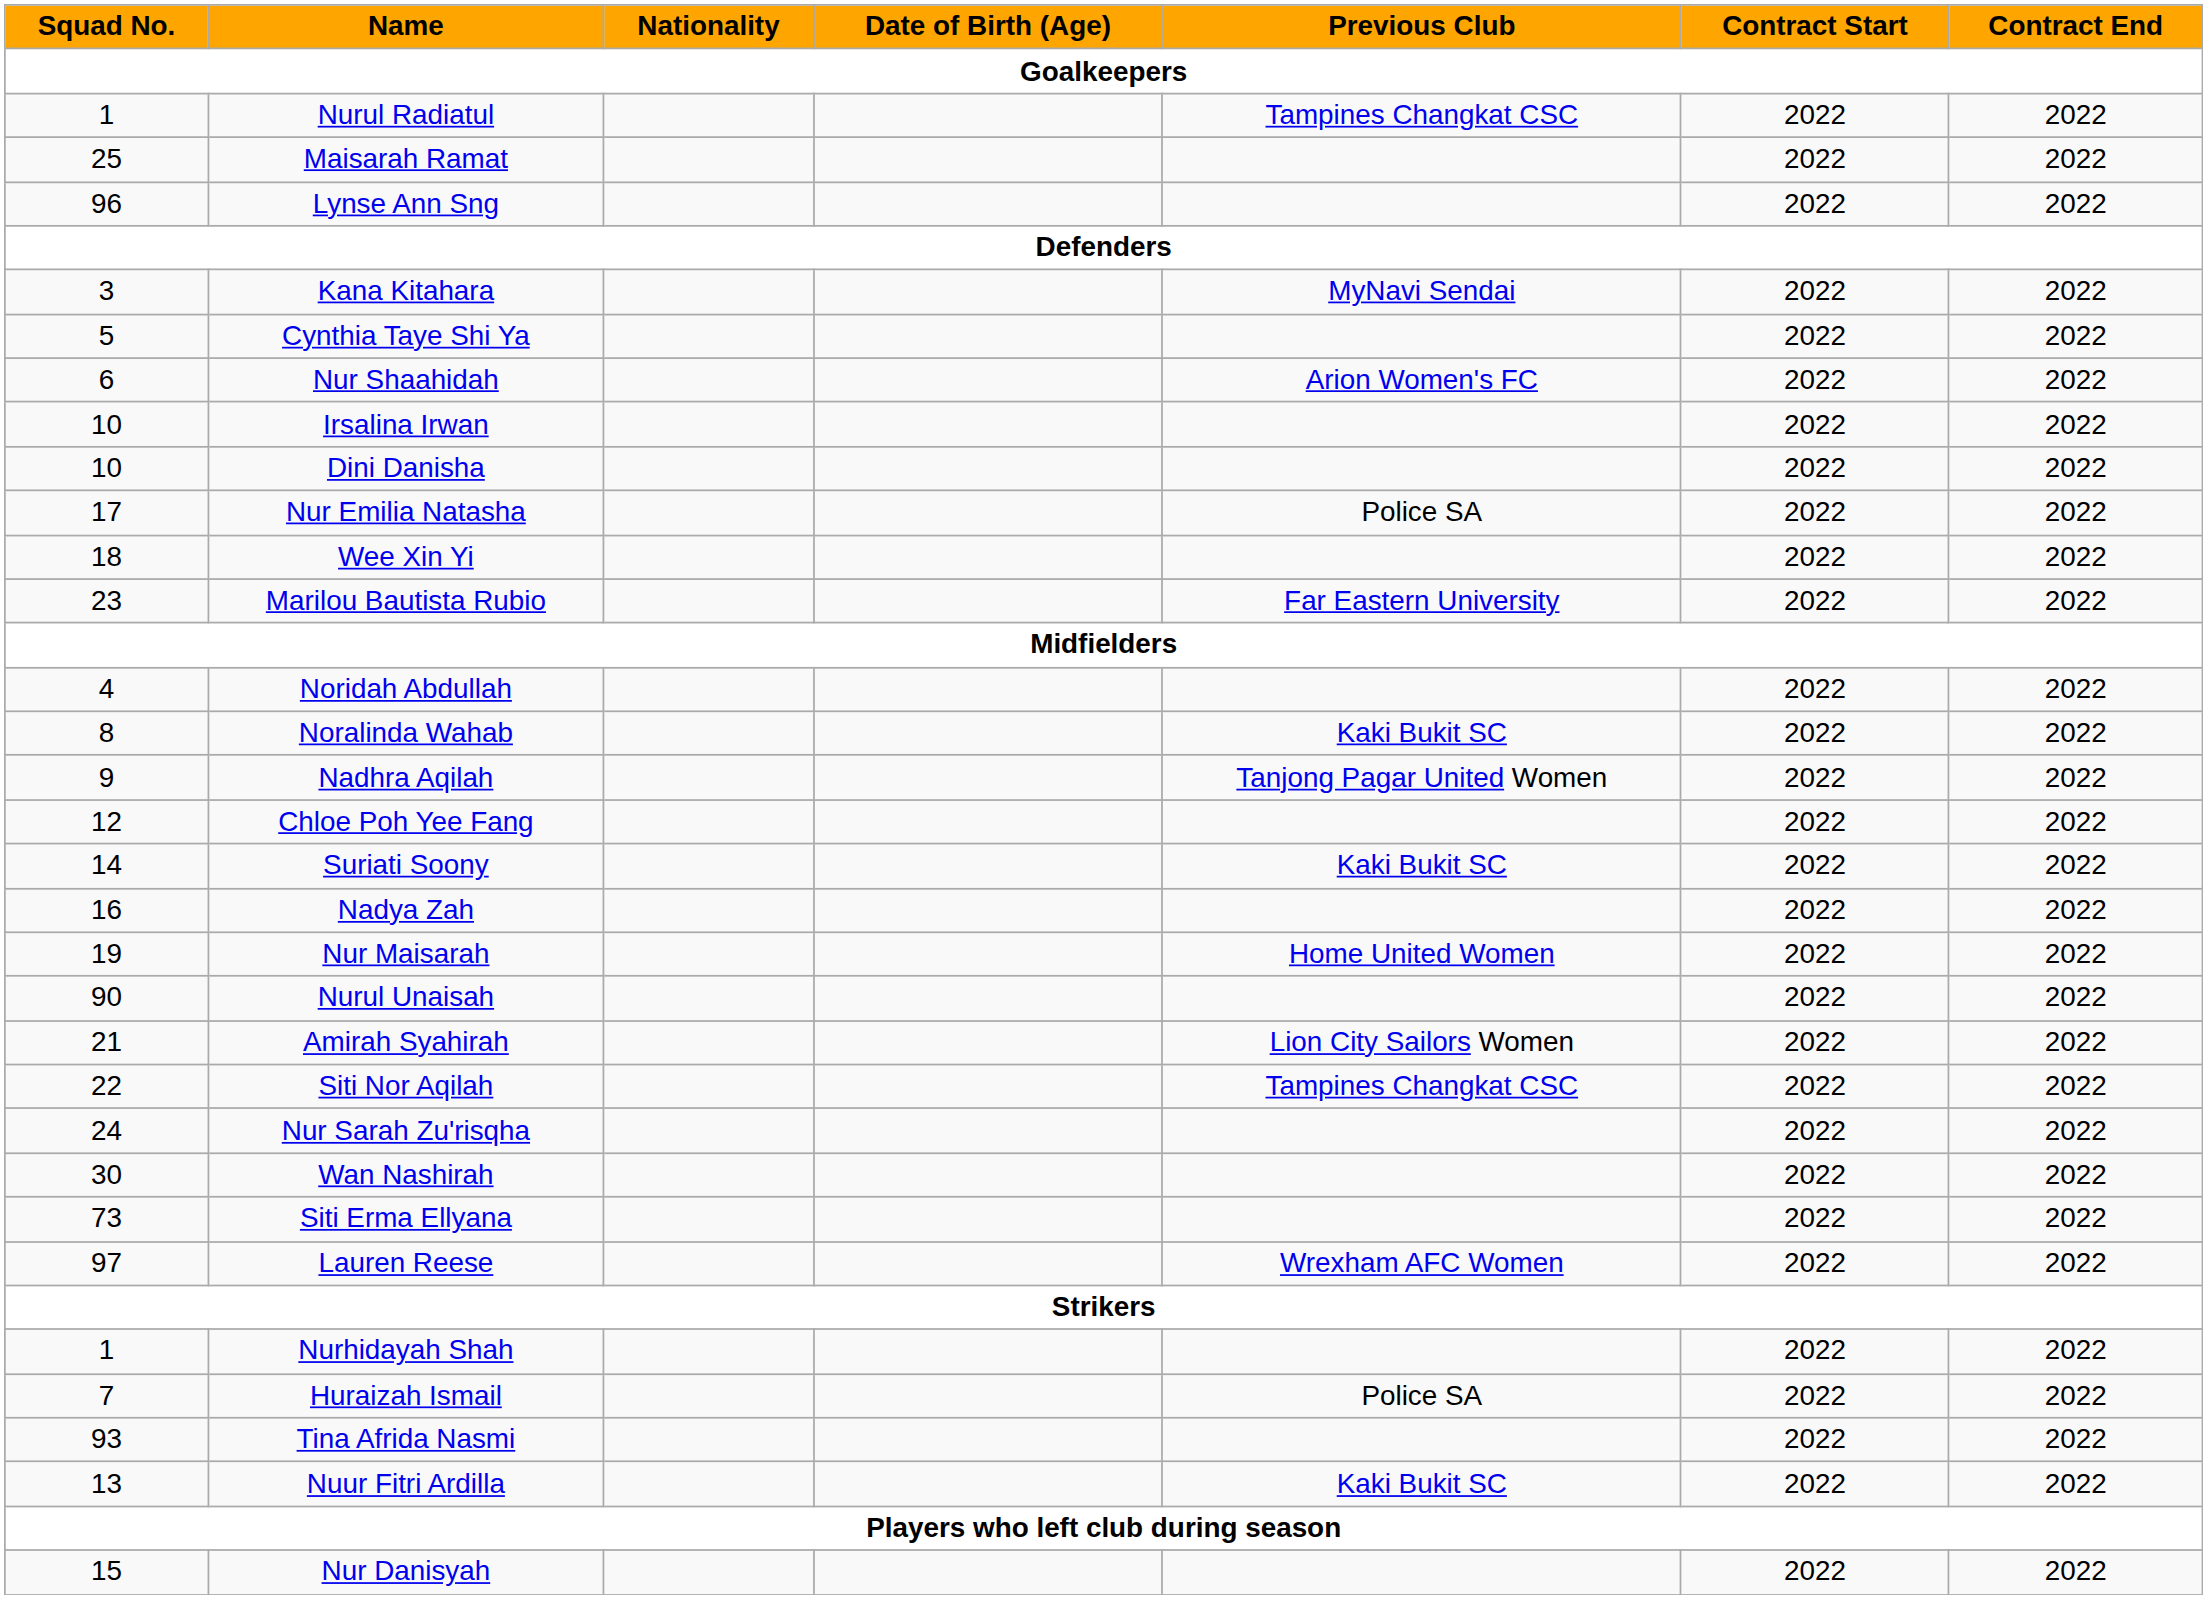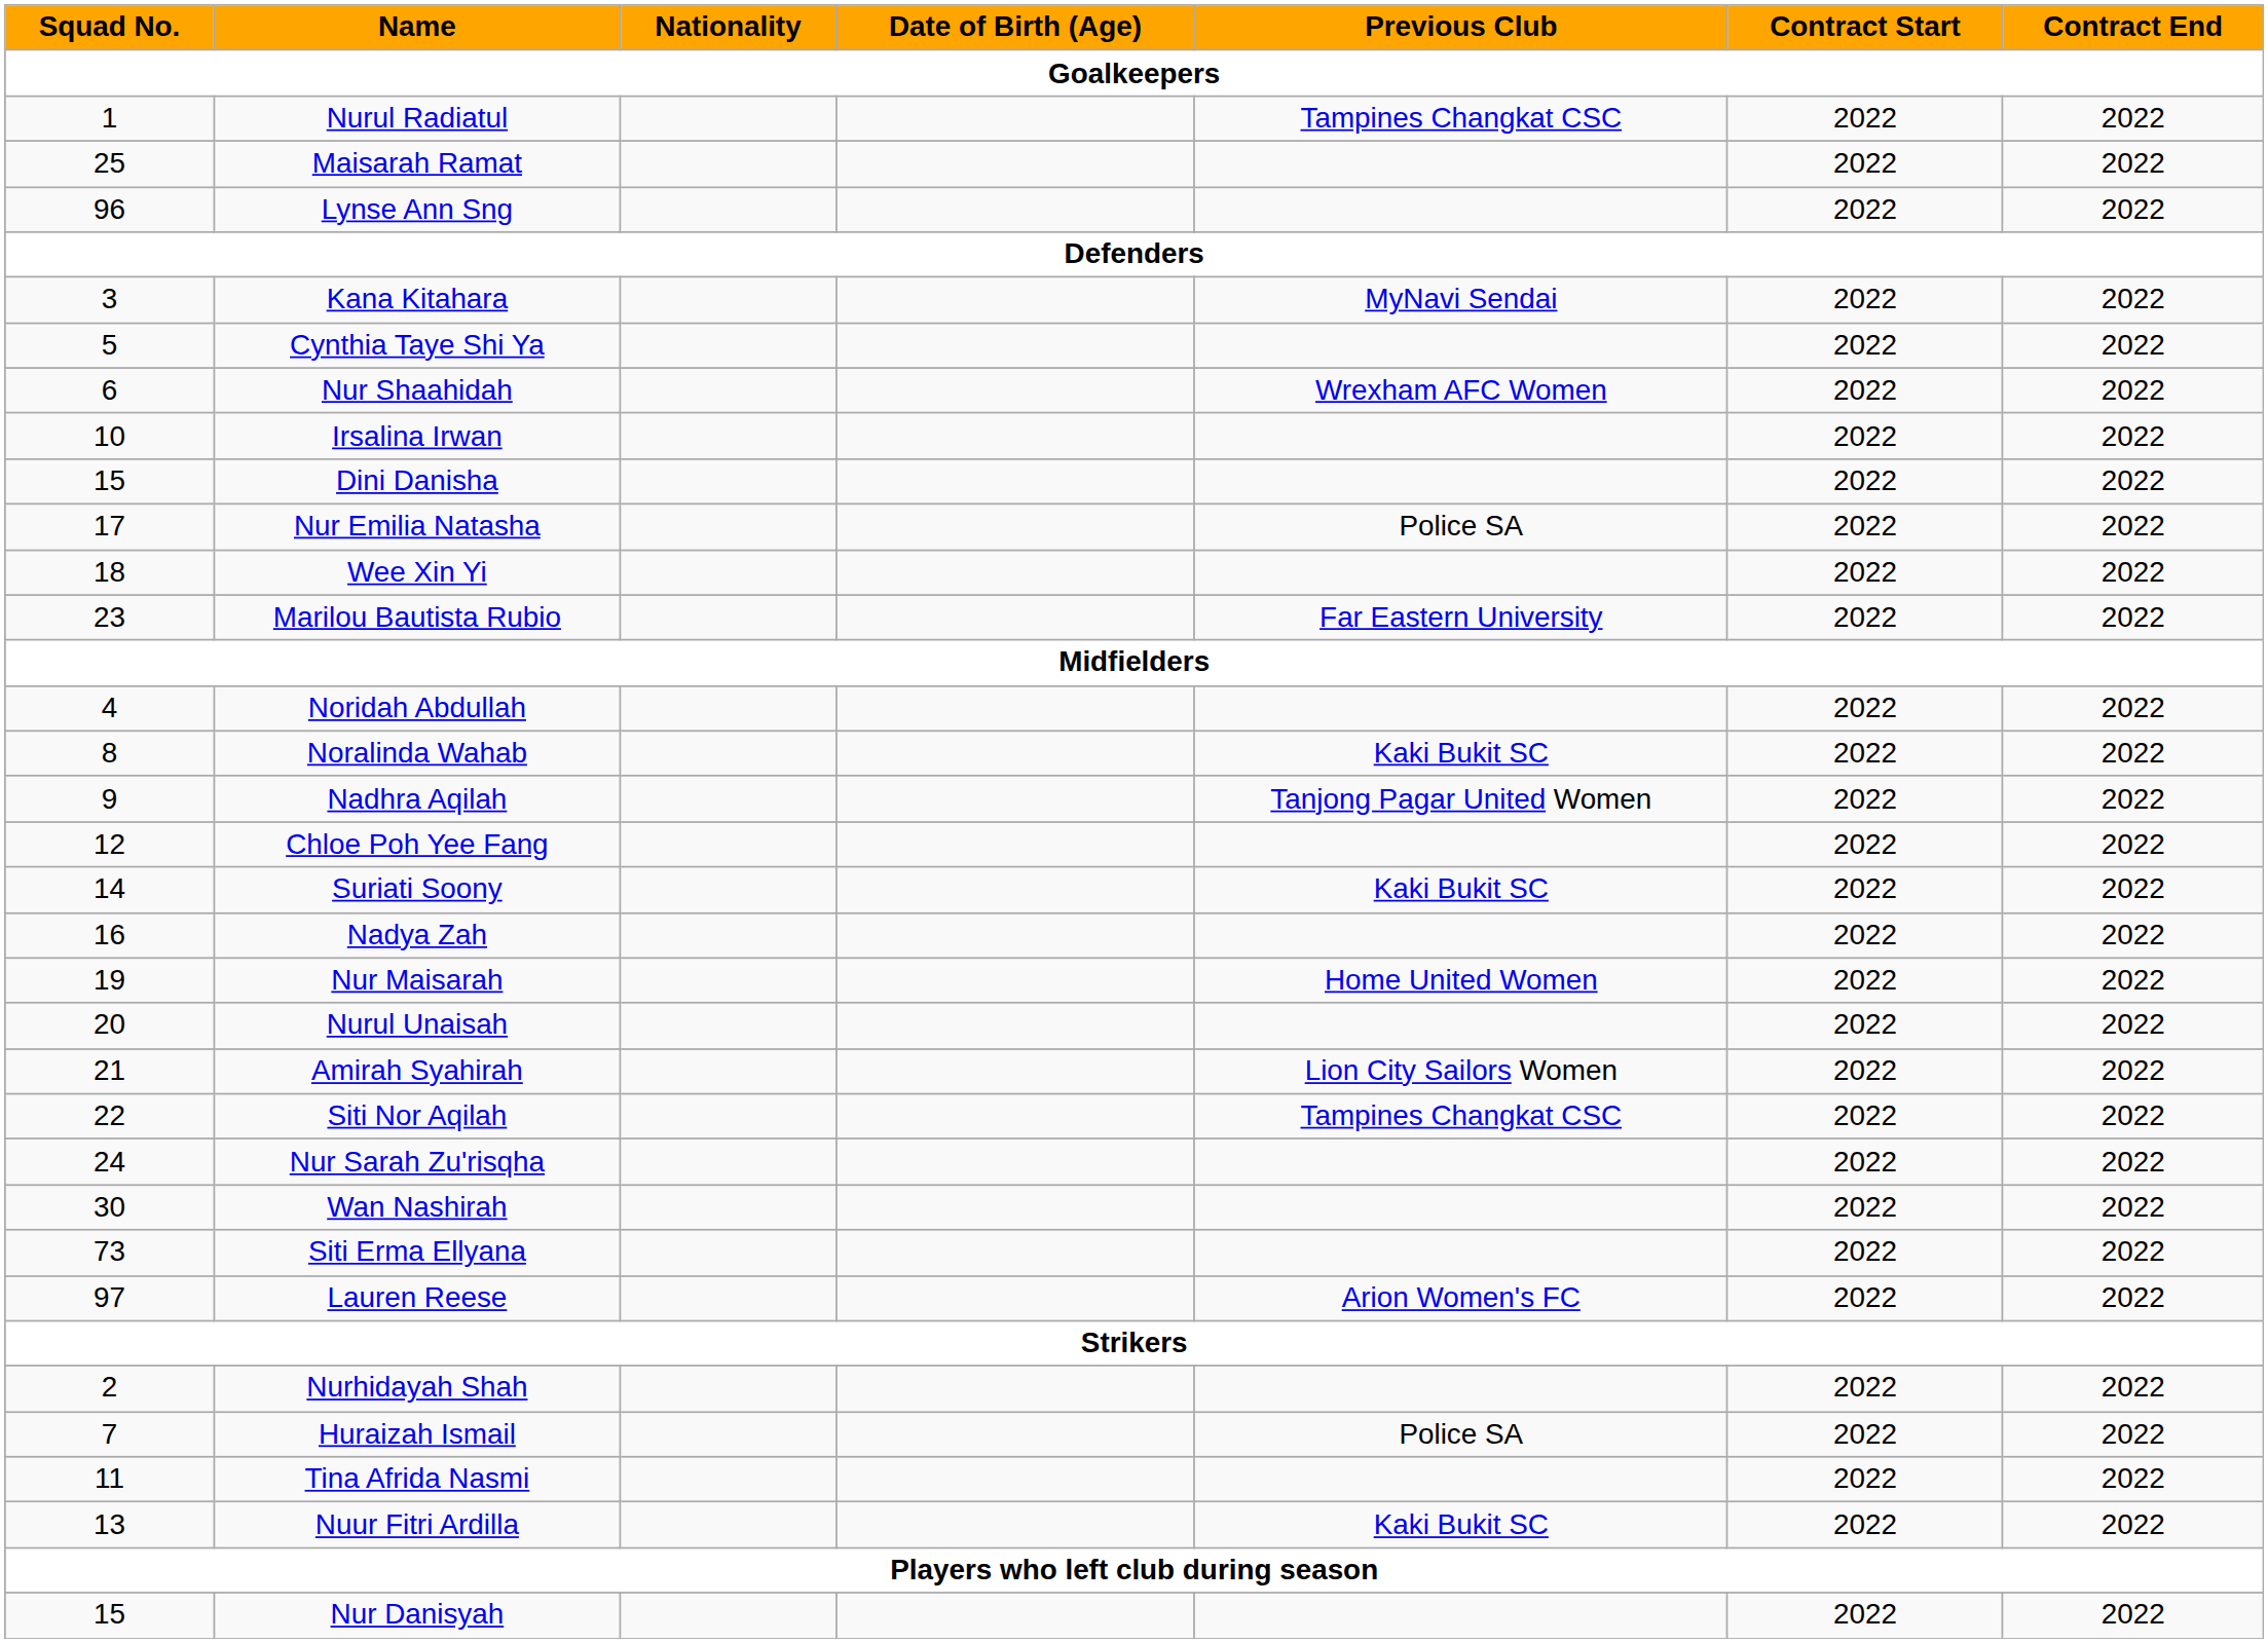 <table class="wikitable" style="text-align:center; font-size:100%; width:100%;">
 <tr>
 <th style="background:#FFA500; color:black; text-align:center;">Squad No.</th>
 <th style="background:#FFA500; color:black; text-align:center;">Name</th>
 <th style="background:#FFA500; color:black; text-align:center;">Nationality</th>
 <th style="background:#FFA500; color:black; text-align:center;">Date of Birth (Age)</th>
 <th style="background:#FFA500; color:black; text-align:center;">Previous Club</th>
 <th style="background:#FFA500; color:black; text-align:center;">Contract Start</th>
 <th style="background:#FFA500; color:black; text-align:center;">Contract End</th>
 </tr>
 <tr>
 <th colspan="8" style="background:white; text-align:center">Goalkeepers</th>
 </tr>
 <tr>
 <td>1</td>
 <td><a href='#'>Nurul Radiatul</a></td>
 <td></td>
 <td></td>
 <td> <a href='#'>Tampines Changkat CSC</a></td>
 <td>2022</td>
 <td>2022</td>
 </tr>
 <tr>
 <td>25</td>
 <td><a href='#'>Maisarah Ramat</a></td>
 <td></td>
 <td></td>
 <td></td>
 <td>2022</td>
 <td>2022</td>
 </tr>
 <tr>
 <td>96</td>
 <td><a href='#'>Lynse Ann Sng</a></td>
 <td></td>
 <td></td>
 <td></td>
 <td>2022</td>
 <td>2022</td>
 </tr>
 <tr>
 <th colspan="8" style="background:white; text-align:center">Defenders</th>
 </tr>
 <tr>
 <td>3</td>
 <td><a href='#'>Kana Kitahara</a></td>
 <td></td>
 <td></td>
 <td> <a href='#'>MyNavi Sendai</a></td>
 <td>2022</td>
 <td>2022</td>
 </tr>
 <tr>
 <td>5</td>
 <td><a href='#'>Cynthia Taye Shi Ya</a></td>
 <td></td>
 <td></td>
 <td></td>
 <td>2022</td>
 <td>2022</td>
 </tr>
 <tr>
 <td>6</td>
 <td><a href='#'>Nur Shaahidah</a></td>
 <td></td>
 <td></td>
-<td> <a href='#'>Arion Women's FC</a></td>
+<td> <a href='#'>Wrexham AFC Women</a></td>
 <td>2022</td>
 <td>2022</td>
 </tr>
 <tr>
 <td>10</td>
 <td><a href='#'>Irsalina Irwan</a></td>
 <td></td>
 <td></td>
 <td></td>
 <td>2022</td>
 <td>2022</td>
 </tr>
 <tr>
-<td>10</td>
+<td>15</td>
 <td><a href='#'>Dini Danisha</a></td>
 <td></td>
 <td></td>
 <td></td>
 <td>2022</td>
 <td>2022</td>
 </tr>
 <tr>
 <td>17</td>
 <td><a href='#'>Nur Emilia Natasha</a></td>
 <td></td>
 <td></td>
 <td> Police SA</td>
 <td>2022</td>
 <td>2022</td>
 </tr>
 <tr>
 <td>18</td>
 <td><a href='#'>Wee Xin Yi</a></td>
 <td></td>
 <td></td>
 <td></td>
 <td>2022</td>
 <td>2022</td>
 </tr>
 <tr>
 <td>23</td>
 <td><a href='#'>Marilou Bautista Rubio</a></td>
 <td></td>
 <td></td>
 <td> <a href='#'>Far Eastern University</a></td>
 <td>2022</td>
 <td>2022</td>
 </tr>
 <tr>
 <th colspan="8" style="background:white; text-align:center">Midfielders</th>
 </tr>
 <tr>
 <td>4</td>
 <td><a href='#'>Noridah Abdullah</a></td>
 <td></td>
 <td></td>
 <td></td>
 <td>2022</td>
 <td>2022</td>
 </tr>
 <tr>
 <td>8</td>
 <td><a href='#'>Noralinda Wahab</a></td>
 <td></td>
 <td></td>
 <td> <a href='#'>Kaki Bukit SC</a></td>
 <td>2022</td>
 <td>2022</td>
 </tr>
 <tr>
 <td>9</td>
 <td><a href='#'>Nadhra Aqilah</a></td>
 <td></td>
 <td></td>
 <td> <a href='#'>Tanjong Pagar United</a> Women</td>
 <td>2022</td>
 <td>2022</td>
 </tr>
 <tr>
 <td>12</td>
 <td><a href='#'>Chloe Poh Yee Fang</a></td>
 <td></td>
 <td></td>
 <td></td>
 <td>2022</td>
 <td>2022</td>
 </tr>
 <tr>
 <td>14</td>
 <td><a href='#'>Suriati Soony</a></td>
 <td></td>
 <td></td>
 <td> <a href='#'>Kaki Bukit SC</a></td>
 <td>2022</td>
 <td>2022</td>
 </tr>
 <tr>
 <td>16</td>
 <td><a href='#'>Nadya Zah</a></td>
 <td></td>
 <td></td>
 <td></td>
 <td>2022</td>
 <td>2022</td>
 </tr>
 <tr>
 <td>19</td>
 <td><a href='#'>Nur Maisarah</a></td>
 <td></td>
 <td></td>
 <td> <a href='#'>Home United Women</a></td>
 <td>2022</td>
 <td>2022</td>
 </tr>
 <tr>
-<td>90</td>
+<td>20</td>
 <td><a href='#'>Nurul Unaisah</a></td>
 <td></td>
 <td></td>
 <td></td>
 <td>2022</td>
 <td>2022</td>
 </tr>
 <tr>
 <td>21</td>
 <td><a href='#'>Amirah Syahirah</a></td>
 <td></td>
 <td></td>
 <td> <a href='#'>Lion City Sailors</a> Women</td>
 <td>2022</td>
 <td>2022</td>
 </tr>
 <tr>
 <td>22</td>
 <td><a href='#'>Siti Nor Aqilah</a></td>
 <td></td>
 <td></td>
 <td> <a href='#'>Tampines Changkat CSC</a></td>
 <td>2022</td>
 <td>2022</td>
 </tr>
 <tr>
 <td>24</td>
 <td><a href='#'>Nur Sarah Zu'risqha</a></td>
 <td></td>
 <td></td>
 <td></td>
 <td>2022</td>
 <td>2022</td>
 </tr>
 <tr>
 <td>30</td>
 <td><a href='#'>Wan Nashirah</a></td>
 <td></td>
 <td></td>
 <td></td>
 <td>2022</td>
 <td>2022</td>
 </tr>
 <tr>
 <td>73</td>
 <td><a href='#'>Siti Erma Ellyana</a></td>
 <td></td>
 <td></td>
 <td></td>
 <td>2022</td>
 <td>2022</td>
 </tr>
 <tr>
 <td>97</td>
 <td><a href='#'>Lauren Reese</a></td>
 <td></td>
 <td></td>
-<td> <a href='#'>Wrexham AFC Women</a></td>
+<td> <a href='#'>Arion Women's FC</a></td>
 <td>2022</td>
 <td>2022</td>
 </tr>
 <tr>
 <th colspan="8" style="background:white; text-align:center">Strikers</th>
 </tr>
 <tr>
-<td>1</td>
+<td>2</td>
 <td><a href='#'>Nurhidayah Shah</a></td>
 <td></td>
 <td></td>
 <td></td>
 <td>2022</td>
 <td>2022</td>
 </tr>
 <tr>
 <td>7</td>
 <td><a href='#'>Huraizah Ismail</a></td>
 <td></td>
 <td></td>
 <td> Police SA</td>
 <td>2022</td>
 <td>2022</td>
 </tr>
 <tr>
-<td>93</td>
+<td>11</td>
 <td><a href='#'>Tina Afrida Nasmi</a></td>
 <td></td>
 <td></td>
 <td></td>
 <td>2022</td>
 <td>2022</td>
 </tr>
 <tr>
 <td>13</td>
 <td><a href='#'>Nuur Fitri Ardilla</a></td>
 <td></td>
 <td></td>
 <td> <a href='#'>Kaki Bukit SC</a></td>
 <td>2022</td>
 <td>2022</td>
 </tr>
 <tr>
 <th colspan="8" style="background:white; text-align:center">Players who left club during season</th>
 </tr>
 <tr>
 <td>15</td>
 <td><a href='#'>Nur Danisyah</a></td>
 <td></td>
 <td></td>
 <td></td>
 <td>2022</td>
 <td>2022</td>
 </tr>
 <tr>
 </tr>
 </table>
